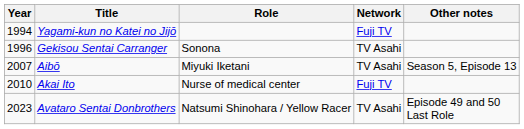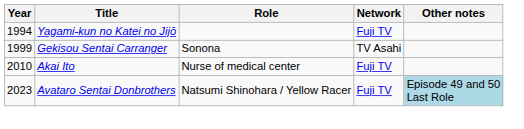 <table class="wikitable" style="font-size: 90%;">
 <tr>
 <th>Year</th>
 <th>Title</th>
 <th>Role</th>
 <th>Network</th>
 <th>Other notes</th>
 </tr>
 <tr>
 <td>1994</td>
 <td><em><a href='#'>Yagami-kun no Katei no Jijō</a></em></td>
 <td></td>
 <td><a href='#'>Fuji TV</a></td>
 <td></td>
 </tr>
 <tr>
-<td>1996</td>
+<td>1999</td>
 <td><em><a href='#'>Gekisou Sentai Carranger</a></em></td>
 <td>Sonona</td>
 <td>TV Asahi</td>
 <td></td>
-</tr>
-<tr>
-<td>2007</td>
-<td><em><a href='#'>Aibō</a></em></td>
-<td>Miyuki Iketani</td>
-<td>TV Asahi</td>
-<td>Season 5, Episode 13</td>
 </tr>
 <tr>
 <td>2010</td>
 <td><em><a href='#'>Akai Ito</a></em></td>
 <td>Nurse of medical center</td>
 <td><a href='#'>Fuji TV</a></td>
 <td></td>
 </tr>
 <tr>
 <td>2023</td>
 <td><em><a href='#'>Avataro Sentai Donbrothers</a></em></td>
 <td>Natsumi Shinohara / Yellow Racer</td>
-<td>TV Asahi</td>
-<td>Episode 49 and 50<br>Last Role</td>
+<td><a href='#'>Fuji TV</a></td>
+<td style="background: lightblue;">Episode 49 and 50<br>Last Role</td>
 </tr>
 </table>
